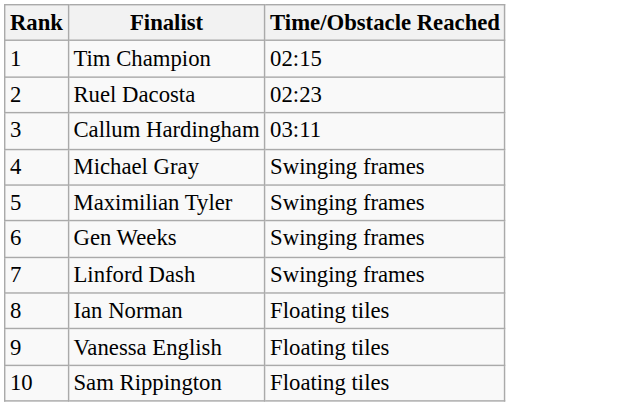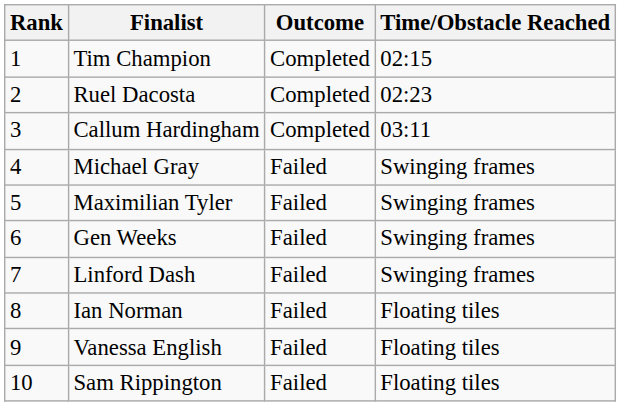 <table class="wikitable">
 <tr>
 <th>Rank</th>
 <th>Finalist</th>
+<th>Outcome</th>
 <th>Time/Obstacle Reached</th>
 </tr>
 <tr>
 <td>1</td>
 <td>Tim Champion</td>
+<td>Completed</td>
 <td>02:15</td>
 </tr>
 <tr>
 <td>2</td>
 <td>Ruel Dacosta</td>
+<td>Completed</td>
 <td>02:23</td>
 </tr>
 <tr>
 <td>3</td>
 <td>Callum Hardingham</td>
+<td>Completed</td>
 <td>03:11</td>
 </tr>
 <tr>
 <td>4</td>
 <td>Michael Gray</td>
+<td>Failed</td>
 <td>Swinging frames</td>
 </tr>
 <tr>
 <td>5</td>
 <td>Maximilian Tyler</td>
+<td>Failed</td>
 <td>Swinging frames</td>
 </tr>
 <tr>
 <td>6</td>
 <td>Gen Weeks</td>
+<td>Failed</td>
 <td>Swinging frames</td>
 </tr>
 <tr>
 <td>7</td>
 <td>Linford Dash</td>
+<td>Failed</td>
 <td>Swinging frames</td>
 </tr>
 <tr>
 <td>8</td>
 <td>Ian Norman</td>
+<td>Failed</td>
 <td>Floating tiles</td>
 </tr>
 <tr>
 <td>9</td>
 <td>Vanessa English</td>
+<td>Failed</td>
 <td>Floating tiles</td>
 </tr>
 <tr>
 <td>10</td>
 <td>Sam Rippington</td>
+<td>Failed</td>
 <td>Floating tiles</td>
 </tr>
 </table>
